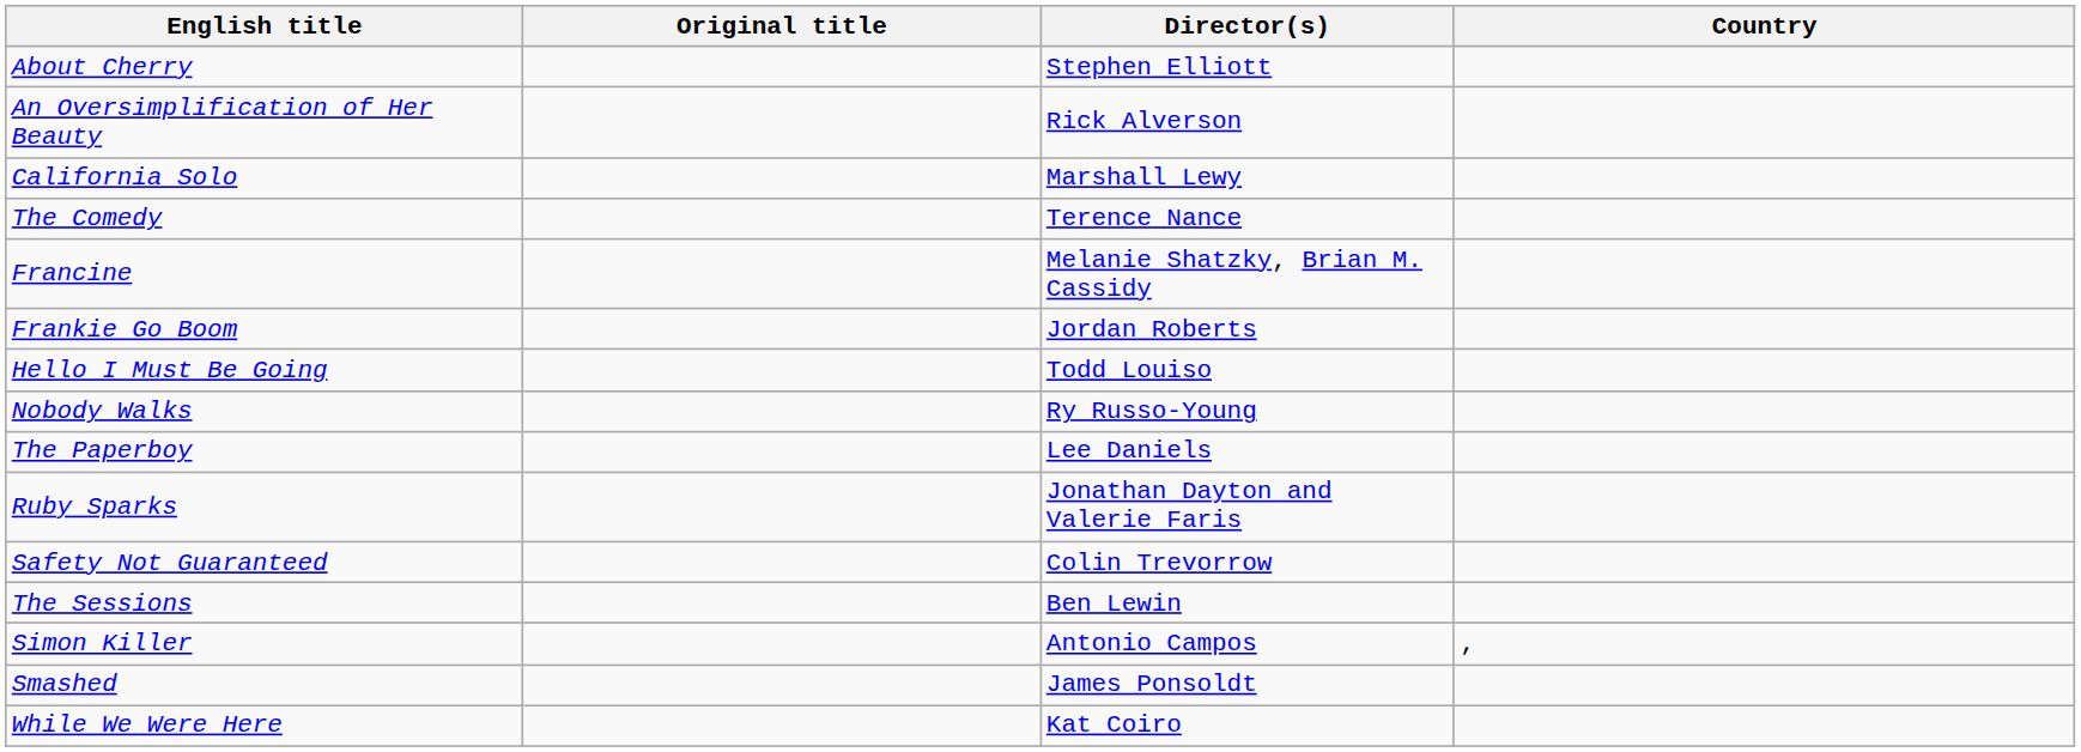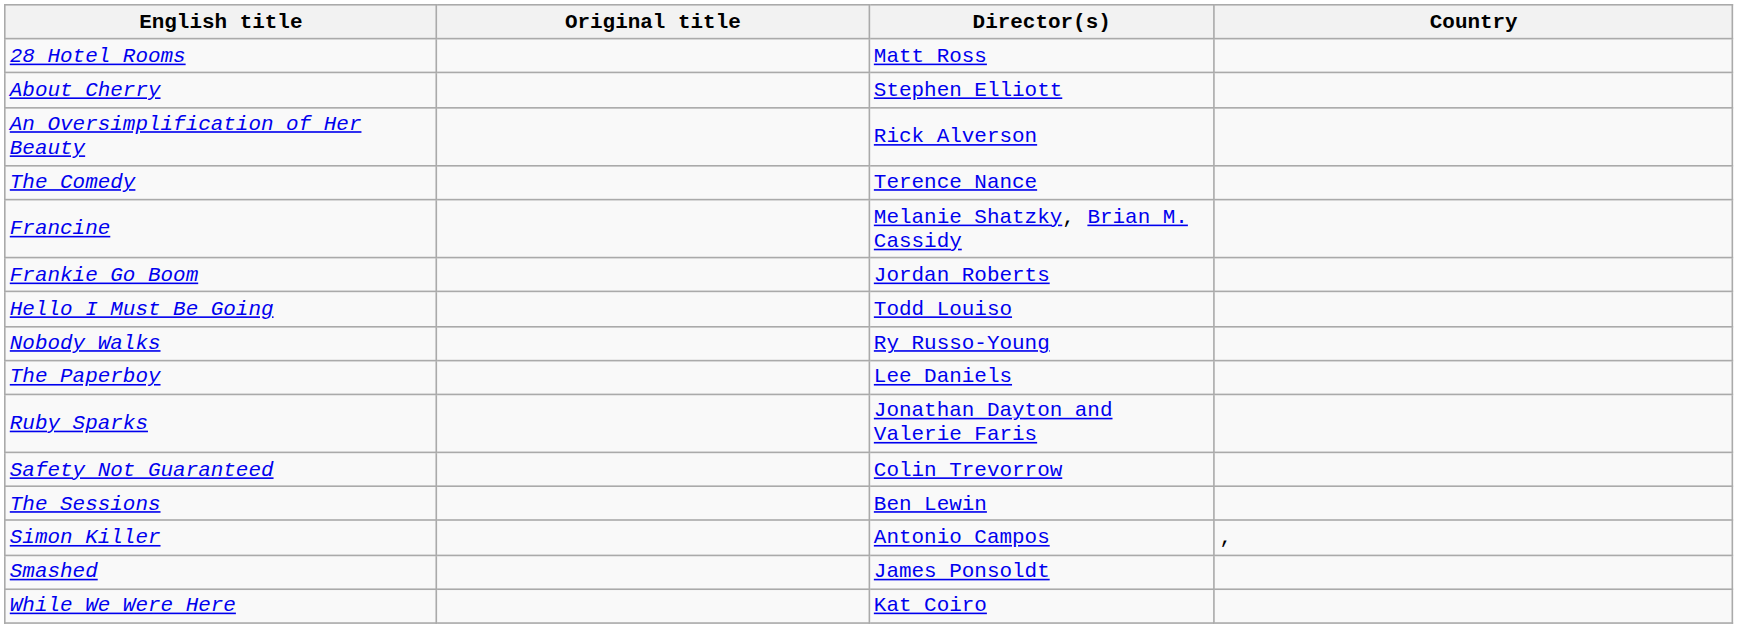 <table class="sortable wikitable" width="85%" cellpadding="5">
 <tr>
 <th width="25%">English title</th>
 <th width="25%">Original title</th>
 <th width="20%">Director(s)</th>
 <th width="30%">Country</th>
+</tr>
+<tr>
+<td><em><a href='#'>28 Hotel Rooms</a></em></td>
+<td></td>
+<td><a href='#'>Matt Ross</a></td>
+<td></td>
 </tr>
 <tr>
 <td><em><a href='#'>About Cherry</a></em></td>
 <td></td>
 <td><a href='#'>Stephen Elliott</a></td>
 <td></td>
 </tr>
 <tr>
 <td><em><a href='#'>An Oversimplification of Her Beauty</a></em></td>
 <td></td>
 <td><a href='#'>Rick Alverson</a></td>
-<td></td>
-</tr>
-<tr>
-<td><em><a href='#'>California Solo</a></em></td>
-<td></td>
-<td><a href='#'>Marshall Lewy</a></td>
 <td></td>
 </tr>
 <tr>
 <td><em><a href='#'>The Comedy</a></em></td>
 <td></td>
 <td><a href='#'>Terence Nance</a></td>
 <td></td>
 </tr>
 <tr>
 <td><em><a href='#'>Francine</a></em></td>
 <td></td>
 <td><a href='#'>Melanie Shatzky</a>, <a href='#'>Brian M. Cassidy</a></td>
 <td></td>
 </tr>
 <tr>
 <td><em><a href='#'>Frankie Go Boom</a></em></td>
 <td></td>
 <td><a href='#'>Jordan Roberts</a></td>
 <td></td>
 </tr>
 <tr>
 <td><em><a href='#'>Hello I Must Be Going</a></em></td>
 <td></td>
 <td><a href='#'>Todd Louiso</a></td>
 <td></td>
 </tr>
 <tr>
 <td><em><a href='#'>Nobody Walks</a></em></td>
 <td></td>
 <td><a href='#'>Ry Russo-Young</a></td>
 <td></td>
 </tr>
 <tr>
 <td><em><a href='#'>The Paperboy</a></em></td>
 <td></td>
 <td><a href='#'>Lee Daniels</a></td>
 <td></td>
 </tr>
 <tr>
 <td><em><a href='#'>Ruby Sparks</a></em></td>
 <td></td>
 <td><a href='#'>Jonathan Dayton and Valerie Faris</a></td>
 <td></td>
 </tr>
 <tr>
 <td><em><a href='#'>Safety Not Guaranteed</a></em></td>
 <td></td>
 <td><a href='#'>Colin Trevorrow</a></td>
 <td></td>
 </tr>
 <tr>
 <td><em><a href='#'>The Sessions</a></em></td>
 <td></td>
 <td><a href='#'>Ben Lewin</a></td>
 <td></td>
 </tr>
 <tr>
 <td><em><a href='#'>Simon Killer</a></em></td>
 <td></td>
 <td><a href='#'>Antonio Campos</a></td>
 <td>, </td>
 </tr>
 <tr>
 <td><em><a href='#'>Smashed</a></em></td>
 <td></td>
 <td><a href='#'>James Ponsoldt</a></td>
 <td></td>
 </tr>
 <tr>
 <td><em><a href='#'>While We Were Here</a></em></td>
 <td></td>
 <td><a href='#'>Kat Coiro</a></td>
 <td></td>
 </tr>
 </table>
